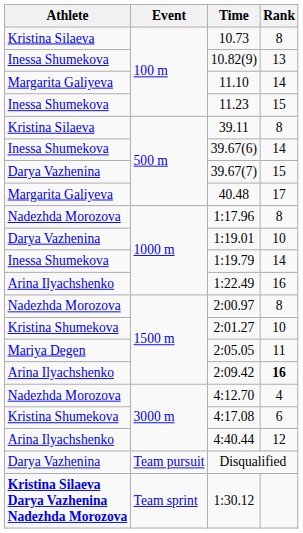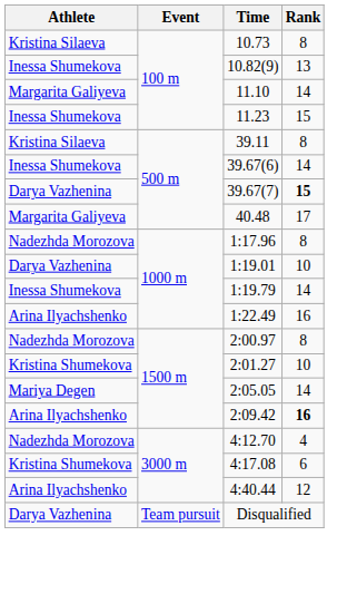 <table class="wikitable" style="font-size:90%">
 <tr>
 <th>Athlete</th>
 <th>Event</th>
 <th>Time</th>
 <th>Rank</th>
 </tr>
 <tr align=center>
 <td align=left><a href='#'>Kristina Silaeva</a></td>
 <td align=left rowspan=4><a href='#'>100 m</a></td>
 <td>10.73</td>
 <td>8</td>
 </tr>
 <tr align=center>
 <td align=left><a href='#'>Inessa Shumekova</a></td>
 <td>10.82(9)</td>
 <td>13</td>
 </tr>
 <tr align=center>
 <td align=left><a href='#'>Margarita Galiyeva</a></td>
 <td>11.10</td>
 <td>14</td>
 </tr>
 <tr align=center>
 <td align=left><a href='#'>Inessa Shumekova</a></td>
 <td>11.23</td>
 <td>15</td>
 </tr>
 <tr align=center>
 <td align=left><a href='#'>Kristina Silaeva</a></td>
 <td align=left rowspan=4><a href='#'>500 m</a></td>
 <td>39.11</td>
 <td>8</td>
 </tr>
 <tr align=center>
 <td align=left><a href='#'>Inessa Shumekova</a></td>
 <td>39.67(6)</td>
 <td>14</td>
 </tr>
 <tr align=center>
 <td align=left><a href='#'>Darya Vazhenina</a></td>
 <td>39.67(7)</td>
-<td>15</td>
+<td><strong>15</strong></td>
 </tr>
 <tr align=center>
 <td align=left><a href='#'>Margarita Galiyeva</a></td>
 <td>40.48</td>
 <td>17</td>
 </tr>
 <tr align=center>
 <td align=left><a href='#'>Nadezhda Morozova</a></td>
 <td align=left rowspan=4><a href='#'>1000 m</a></td>
 <td>1:17.96</td>
 <td>8</td>
 </tr>
 <tr align=center>
 <td align=left><a href='#'>Darya Vazhenina</a></td>
 <td>1:19.01</td>
 <td>10</td>
 </tr>
 <tr align=center>
 <td align=left><a href='#'>Inessa Shumekova</a></td>
 <td>1:19.79</td>
 <td>14</td>
 </tr>
 <tr align=center>
 <td align=left><a href='#'>Arina Ilyachshenko</a></td>
 <td>1:22.49</td>
 <td>16</td>
 </tr>
 <tr align=center>
 <td align=left><a href='#'>Nadezhda Morozova</a></td>
 <td align=left rowspan=4><a href='#'>1500 m</a></td>
 <td>2:00.97</td>
 <td>8</td>
 </tr>
 <tr align=center>
 <td align=left><a href='#'>Kristina Shumekova</a></td>
 <td>2:01.27</td>
 <td>10</td>
 </tr>
 <tr align=center>
 <td align=left><a href='#'>Mariya Degen</a></td>
 <td>2:05.05</td>
-<td>11</td>
+<td>14</td>
 </tr>
 <tr align=center>
 <td align=left><a href='#'>Arina Ilyachshenko</a></td>
 <td>2:09.42</td>
 <td><strong>16</strong></td>
 </tr>
 <tr align=center>
 <td align=left><a href='#'>Nadezhda Morozova</a></td>
 <td align=left rowspan=3><a href='#'>3000 m</a></td>
 <td>4:12.70</td>
 <td>4</td>
 </tr>
 <tr align=center>
 <td align=left><a href='#'>Kristina Shumekova</a></td>
 <td>4:17.08</td>
 <td>6</td>
 </tr>
 <tr align=center>
 <td align=left><a href='#'>Arina Ilyachshenko</a></td>
 <td>4:40.44</td>
 <td>12</td>
 </tr>
 <tr align=center>
 <td align=left><a href='#'>Darya Vazhenina</a></td>
 <td align=left><a href='#'>Team pursuit</a></td>
 <td colspan=2>Disqualified</td>
 </tr>
-<tr align=center>
-<td align=left><strong><a href='#'>Kristina Silaeva</a><br><a href='#'>Darya Vazhenina</a><br><a href='#'>Nadezhda Morozova</a></strong></td>
-<td align=left><a href='#'>Team sprint</a></td>
-<td>1:30.12</td>
-<td></td>
-</tr>
 </table>
